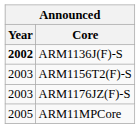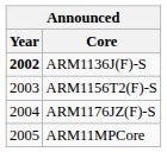 <table class="wikitable" border="1" style="float:right; margin-left:9px;">
 <tr>
 <th colspan=2>Announced</th>
 </tr>
 <tr>
 <th>Year</th>
 <th>Core</th>
 </tr>
 <tr>
 <td><strong>2002</strong></td>
 <td>ARM1136J(F)-S</td>
 </tr>
 <tr>
 <td>2003</td>
 <td>ARM1156T2(F)-S</td>
 </tr>
 <tr>
-<td>2003</td>
+<td>2004</td>
 <td>ARM1176JZ(F)-S</td>
 </tr>
 <tr>
 <td>2005</td>
 <td>ARM11MPCore</td>
 </tr>
 </table>
